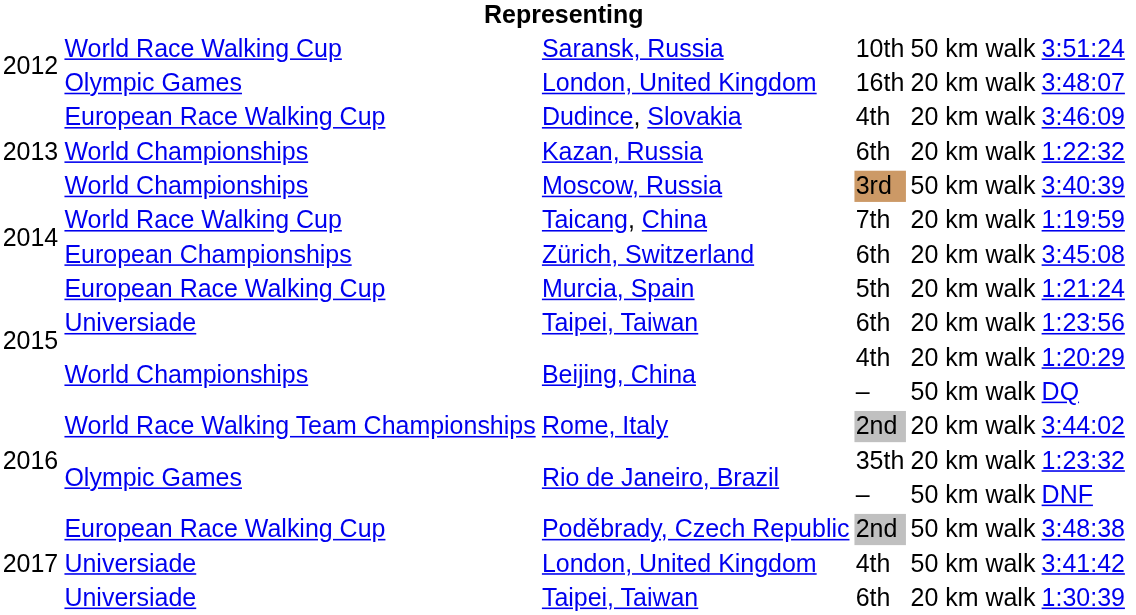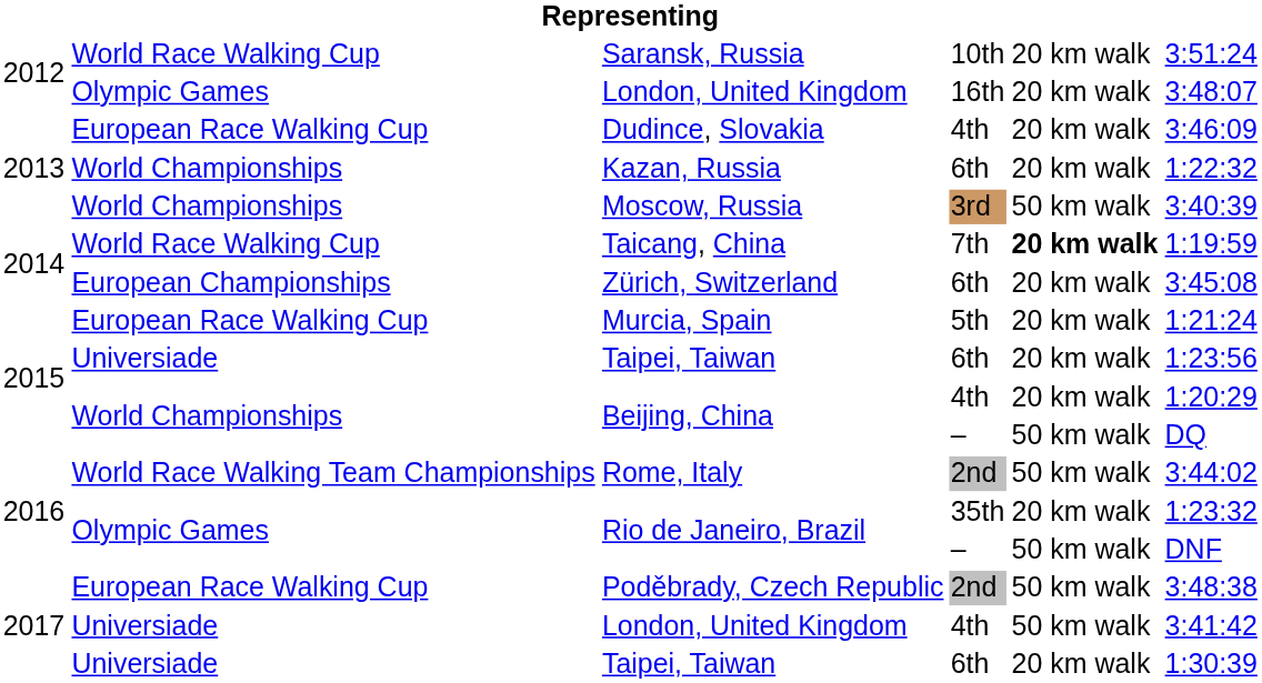 <table>
 <tr>
 <th colspan="6">Representing </th>
 </tr>
 <tr>
 <td rowspan=2>2012</td>
 <td><a href='#'>World Race Walking Cup</a></td>
 <td><a href='#'>Saransk, Russia</a></td>
 <td>10th</td>
-<td>50 km walk</td>
+<td>20 km walk</td>
 <td><a href='#'>3:51:24</a></td>
 </tr>
 <tr>
 <td><a href='#'>Olympic Games</a></td>
 <td><a href='#'>London, United Kingdom</a></td>
 <td>16th</td>
 <td>20 km walk</td>
 <td><a href='#'>3:48:07</a></td>
 </tr>
 <tr>
 <td rowspan=3>2013</td>
 <td><a href='#'>European Race Walking Cup</a></td>
 <td><a href='#'>Dudince</a>, <a href='#'>Slovakia</a></td>
 <td>4th</td>
 <td>20 km walk</td>
 <td><a href='#'>3:46:09</a></td>
 </tr>
 <tr>
 <td><a href='#'>World Championships</a></td>
 <td><a href='#'>Kazan, Russia</a></td>
 <td>6th</td>
 <td>20 km walk</td>
 <td><a href='#'>1:22:32</a></td>
 </tr>
 <tr>
 <td><a href='#'>World Championships</a></td>
 <td><a href='#'>Moscow, Russia</a></td>
 <td bgcolor=cc9966>3rd</td>
 <td>50 km walk</td>
 <td><a href='#'>3:40:39</a></td>
 </tr>
 <tr>
 <td rowspan=2>2014</td>
 <td><a href='#'>World Race Walking Cup</a></td>
 <td><a href='#'>Taicang</a>, <a href='#'>China</a></td>
 <td>7th</td>
-<td>20 km walk</td>
+<td><strong>20 km walk</strong></td>
 <td><a href='#'>1:19:59</a></td>
 </tr>
 <tr>
 <td><a href='#'>European Championships</a></td>
 <td><a href='#'>Zürich, Switzerland</a></td>
 <td>6th</td>
 <td>20 km walk</td>
 <td><a href='#'>3:45:08</a></td>
 </tr>
 <tr>
 <td rowspan=4>2015</td>
 <td><a href='#'>European Race Walking Cup</a></td>
 <td><a href='#'>Murcia, Spain</a></td>
 <td>5th</td>
 <td>20 km walk</td>
 <td><a href='#'>1:21:24</a></td>
 </tr>
 <tr>
 <td><a href='#'>Universiade</a></td>
 <td><a href='#'>Taipei, Taiwan</a></td>
 <td>6th</td>
 <td>20 km walk</td>
 <td><a href='#'>1:23:56</a></td>
 </tr>
 <tr>
 <td rowspan=2><a href='#'>World Championships</a></td>
 <td rowspan=2><a href='#'>Beijing, China</a></td>
 <td>4th</td>
 <td>20 km walk</td>
 <td><a href='#'>1:20:29</a></td>
 </tr>
 <tr>
 <td>–</td>
 <td>50 km walk</td>
 <td><a href='#'>DQ</a></td>
 </tr>
 <tr>
 <td rowspan=3>2016</td>
 <td><a href='#'>World Race Walking Team Championships</a></td>
 <td><a href='#'>Rome, Italy</a></td>
 <td bgcolor=silver>2nd</td>
-<td>20 km walk</td>
+<td>50 km walk</td>
 <td><a href='#'>3:44:02</a></td>
 </tr>
 <tr>
 <td rowspan=2><a href='#'>Olympic Games</a></td>
 <td rowspan=2><a href='#'>Rio de Janeiro, Brazil</a></td>
 <td>35th</td>
 <td>20 km walk</td>
 <td><a href='#'>1:23:32</a></td>
 </tr>
 <tr>
 <td>–</td>
 <td>50 km walk</td>
 <td><a href='#'>DNF</a></td>
 </tr>
 <tr>
 <td rowspan=3>2017</td>
 <td><a href='#'>European Race Walking Cup</a></td>
 <td><a href='#'>Poděbrady, Czech Republic</a></td>
 <td bgcolor=silver>2nd</td>
 <td>50 km walk</td>
 <td><a href='#'>3:48:38</a></td>
 </tr>
 <tr>
 <td><a href='#'>Universiade</a></td>
 <td><a href='#'>London, United Kingdom</a></td>
 <td>4th</td>
 <td>50 km walk</td>
 <td><a href='#'>3:41:42</a></td>
 </tr>
 <tr>
 <td><a href='#'>Universiade</a></td>
 <td><a href='#'>Taipei, Taiwan</a></td>
 <td>6th</td>
 <td>20 km walk</td>
 <td><a href='#'>1:30:39</a></td>
 </tr>
 </table>
